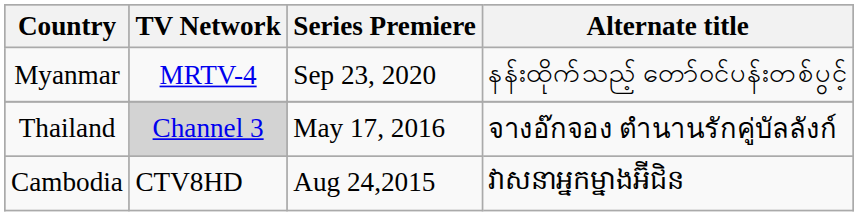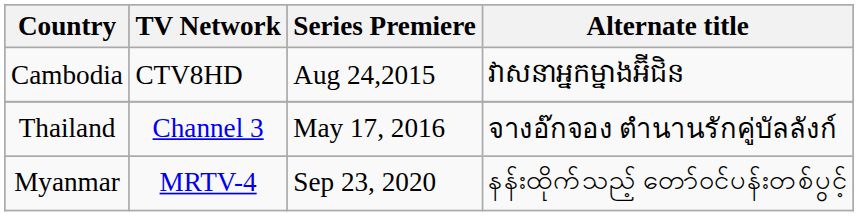 <table class="wikitable">
 <tr>
 <th>Country</th>
 <th>TV Network</th>
 <th>Series Premiere</th>
 <th>Alternate title</th>
 </tr>
 <tr>
+<td>Cambodia</td>
+<td>CTV8HD</td>
+<td>Aug 24,2015</td>
+<td>វាសនាអ្នកម្នាងអ៊ីជិន</td>
+</tr>
+<tr>
+</tr>
+<tr>
+<td align=center>Thailand</td>
+<td align=center><a href='#'>Channel 3</a></td>
+<td>May 17, 2016</td>
+<td>จางอ๊กจอง ตำนานรักคู่บัลลังก์</td>
+</tr>
+<tr>
 <td align=center>Myanmar</td>
 <td align=center><a href='#'>MRTV-4</a></td>
 <td>Sep 23, 2020</td>
 <td>နန်းထိုက်သည့် တော်ဝင်ပန်းတစ်ပွင့်</td>
 </tr>
-<tr>
-</tr>
-<tr>
-<td align=center>Thailand</td>
-<td align=center style="background: lightgrey;"><a href='#'>Channel 3</a></td>
-<td>May 17, 2016</td>
-<td>จางอ๊กจอง ตำนานรักคู่บัลลังก์</td>
-</tr>
-<tr>
-<td>Cambodia</td>
-<td>CTV8HD</td>
-<td>Aug 24,2015</td>
-<td>វាសនាអ្នកម្នាងអ៊ីជិន</td>
-</tr>
 </table>
